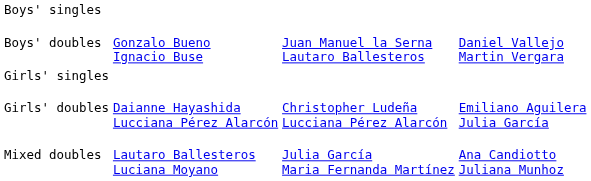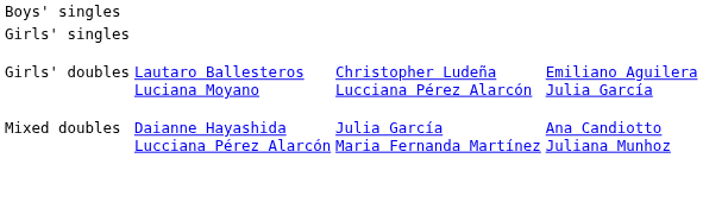 <table>
 <tr>
 <td>Boys' singles</td>
 <td></td>
 <td></td>
 <td></td>
-</tr>
-<tr>
-<td>Boys' doubles</td>
-<td><br><a href='#'>Gonzalo Bueno</a><br><a href='#'>Ignacio Buse</a></td>
-<td><br><a href='#'>Juan Manuel la Serna</a><br><a href='#'>Lautaro Ballesteros</a></td>
-<td><br><a href='#'>Daniel Vallejo</a><br><a href='#'>Martin Vergara</a></td>
 </tr>
 <tr>
 <td>Girls' singles</td>
 <td></td>
 <td></td>
 <td></td>
 </tr>
 <tr>
 <td>Girls' doubles</td>
-<td><br><a href='#'>Daianne Hayashida</a><br><a href='#'>Lucciana Pérez Alarcón</a></td>
+<td><br><a href='#'>Lautaro Ballesteros</a><br><a href='#'>Luciana Moyano</a></td>
 <td><br><a href='#'>Christopher Ludeña</a><br><a href='#'>Lucciana Pérez Alarcón</a></td>
 <td><br><a href='#'>Emiliano Aguilera</a><br><a href='#'>Julia García</a></td>
 </tr>
 <tr>
 <td>Mixed doubles</td>
-<td><br><a href='#'>Lautaro Ballesteros</a><br><a href='#'>Luciana Moyano</a></td>
+<td><br><a href='#'>Daianne Hayashida</a><br><a href='#'>Lucciana Pérez Alarcón</a></td>
 <td><br><a href='#'>Julia García</a><br><a href='#'>Maria Fernanda Martínez</a></td>
 <td><br><a href='#'>Ana Candiotto</a><br><a href='#'>Juliana Munhoz</a></td>
 </tr>
 <tr>
 </tr>
 </table>
